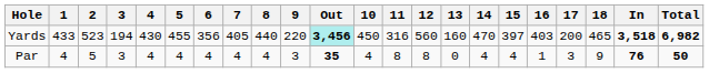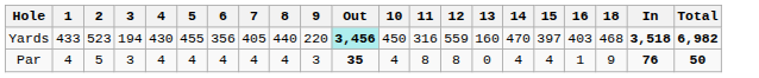 <table class="wikitable" style="text-align:center">
 <tr>
 <th align="left">Hole</th>
 <th>1</th>
 <th>2</th>
 <th>3</th>
 <th>4</th>
 <th>5</th>
 <th>6</th>
 <th>7</th>
 <th>8</th>
 <th>9</th>
 <th>Out</th>
 <th>10</th>
 <th>11</th>
 <th>12</th>
 <th>13</th>
 <th>14</th>
 <th>15</th>
 <th>16</th>
-<th>17</th>
 <th>18</th>
 <th>In</th>
 <th>Total</th>
 </tr>
 <tr>
 <td align="center">Yards</td>
 <td>433</td>
 <td>523</td>
 <td>194</td>
 <td>430</td>
 <td>455</td>
 <td>356</td>
 <td>405</td>
 <td>440</td>
 <td>220</td>
 <td style="background: paleturquoise;"><strong>3,456</strong></td>
 <td>450</td>
 <td>316</td>
-<td>560</td>
+<td>559</td>
 <td>160</td>
 <td>470</td>
 <td>397</td>
 <td>403</td>
-<td>200</td>
-<td>465</td>
+<td>468</td>
 <td><strong>3,518</strong></td>
 <td><strong>6,982</strong></td>
 </tr>
 <tr>
 <td align="center">Par</td>
 <td>4</td>
 <td>5</td>
 <td>3</td>
 <td>4</td>
 <td>4</td>
 <td>4</td>
 <td>4</td>
 <td>4</td>
 <td>3</td>
 <td><strong>35</strong></td>
 <td>4</td>
 <td>8</td>
 <td>8</td>
 <td>0</td>
 <td>4</td>
 <td>4</td>
 <td>1</td>
-<td>3</td>
 <td>9</td>
 <td><strong>76</strong></td>
 <td><strong>50</strong></td>
 </tr>
 </table>
